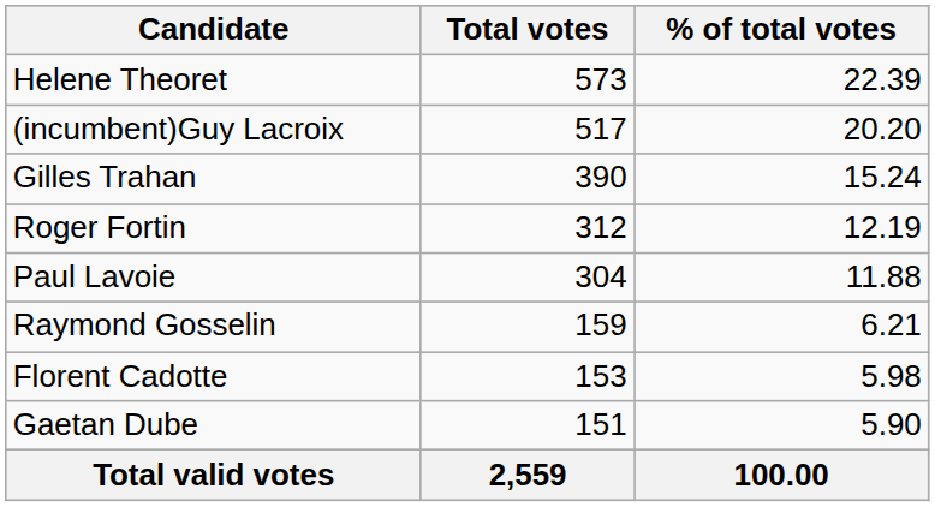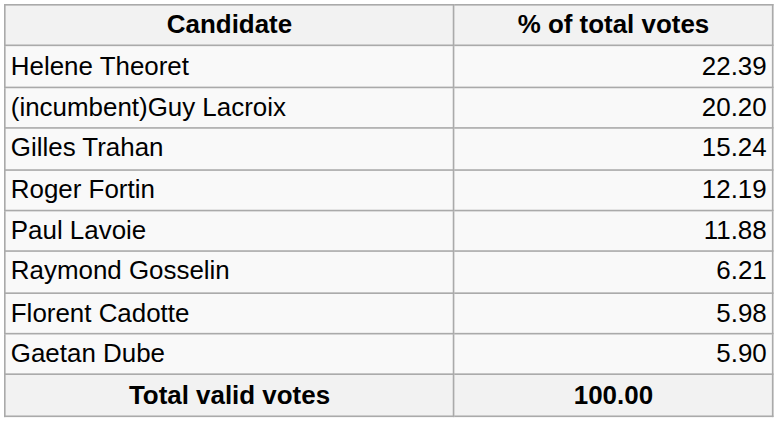 <table style="width:475px;" class="wikitable">
 <tr bgcolor="#EEEEEE">
 <th align="left">Candidate</th>
-<th align="right">Total votes</th>
 <th align="right">% of total votes</th>
 </tr>
 <tr>
 <td align="left">Helene Theoret</td>
-<td align="right">573</td>
 <td align="right">22.39</td>
 </tr>
 <tr>
 <td align="left">(incumbent)Guy Lacroix</td>
-<td align="right">517</td>
 <td align="right">20.20</td>
 </tr>
 <tr>
 <td align="left">Gilles Trahan</td>
-<td align="right">390</td>
 <td align="right">15.24</td>
 </tr>
 <tr>
 <td align="left">Roger Fortin</td>
-<td align="right">312</td>
 <td align="right">12.19</td>
 </tr>
 <tr>
 <td align="left">Paul Lavoie</td>
-<td align="right">304</td>
 <td align="right">11.88</td>
 </tr>
 <tr>
 <td align="left">Raymond Gosselin</td>
-<td align="right">159</td>
 <td align="right">6.21</td>
 </tr>
 <tr>
 <td align="left">Florent Cadotte</td>
-<td align="right">153</td>
 <td align="right">5.98</td>
 </tr>
 <tr>
 <td align="left">Gaetan Dube</td>
-<td align="right">151</td>
 <td align="right">5.90</td>
 </tr>
 <tr bgcolor="#EEEEEE">
 <th align="left">Total valid votes</th>
-<th align="right">2,559</th>
 <th align="right">100.00</th>
 </tr>
 </table>
